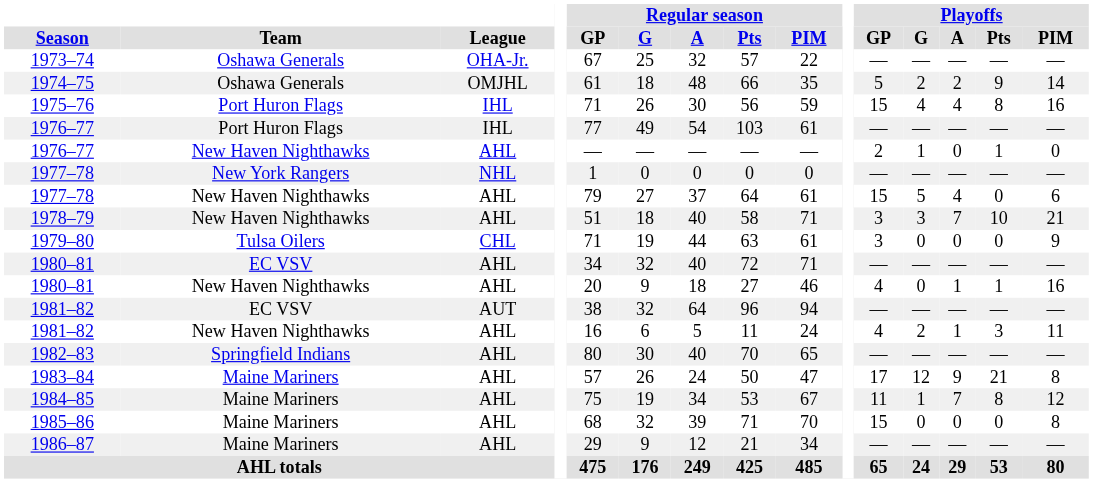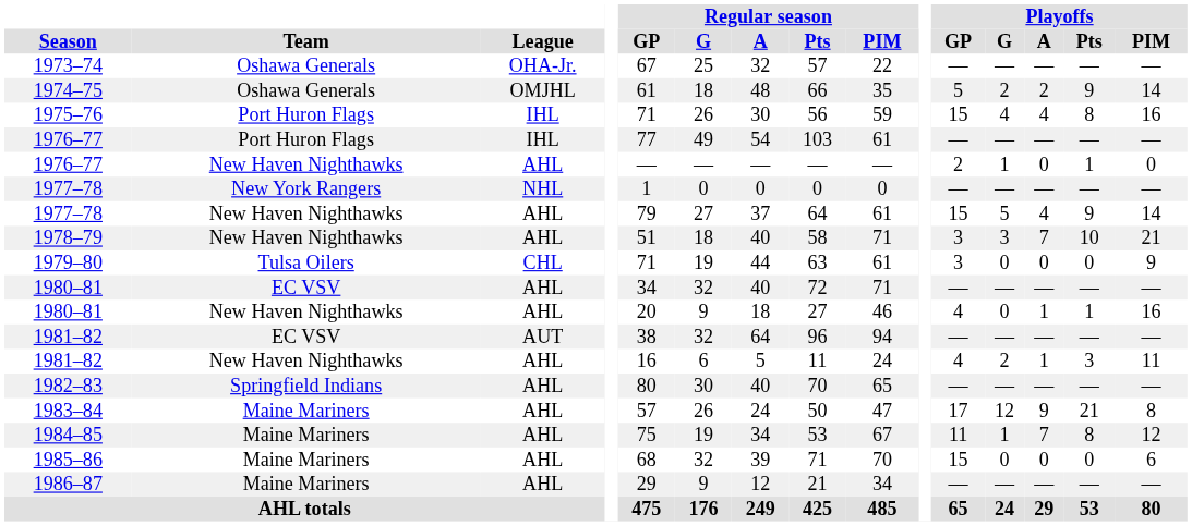 <table border="0" cellpadding="1" cellspacing="0" style="text-align:center; width:60em">
 <tr bgcolor="#e0e0e0">
 <th colspan="3" bgcolor="#ffffff"> </th>
 <th rowspan="99" bgcolor="#ffffff"> </th>
 <th colspan="5"><a href='#'>Regular season</a></th>
 <th rowspan="99" bgcolor="#ffffff"> </th>
 <th colspan="5"><a href='#'>Playoffs</a></th>
 </tr>
 <tr bgcolor="#e0e0e0">
 <th><a href='#'>Season</a></th>
 <th>Team</th>
 <th>League</th>
 <th>GP</th>
 <th><a href='#'>G</a></th>
 <th><a href='#'>A</a></th>
 <th><a href='#'>Pts</a></th>
 <th><a href='#'>PIM</a></th>
 <th>GP</th>
 <th>G</th>
 <th>A</th>
 <th>Pts</th>
 <th>PIM</th>
 </tr>
 <tr>
 <td><a href='#'>1973–74</a></td>
 <td><a href='#'>Oshawa Generals</a></td>
 <td><a href='#'>OHA-Jr.</a></td>
 <td>67</td>
 <td>25</td>
 <td>32</td>
 <td>57</td>
 <td>22</td>
 <td>—</td>
 <td>—</td>
 <td>—</td>
 <td>—</td>
 <td>—</td>
 </tr>
 <tr bgcolor="#f0f0f0">
 <td><a href='#'>1974–75</a></td>
 <td>Oshawa Generals</td>
 <td>OMJHL</td>
 <td>61</td>
 <td>18</td>
 <td>48</td>
 <td>66</td>
 <td>35</td>
 <td>5</td>
 <td>2</td>
 <td>2</td>
 <td>9</td>
 <td>14</td>
 </tr>
 <tr>
 <td><a href='#'>1975–76</a></td>
 <td><a href='#'>Port Huron Flags</a></td>
 <td><a href='#'>IHL</a></td>
 <td>71</td>
 <td>26</td>
 <td>30</td>
 <td>56</td>
 <td>59</td>
 <td>15</td>
 <td>4</td>
 <td>4</td>
 <td>8</td>
 <td>16</td>
 </tr>
 <tr bgcolor="#f0f0f0">
 <td><a href='#'>1976–77</a></td>
 <td>Port Huron Flags</td>
 <td>IHL</td>
 <td>77</td>
 <td>49</td>
 <td>54</td>
 <td>103</td>
 <td>61</td>
 <td>—</td>
 <td>—</td>
 <td>—</td>
 <td>—</td>
 <td>—</td>
 </tr>
 <tr>
 <td><a href='#'>1976–77</a></td>
 <td><a href='#'>New Haven Nighthawks</a></td>
 <td><a href='#'>AHL</a></td>
 <td>—</td>
 <td>—</td>
 <td>—</td>
 <td>—</td>
 <td>—</td>
 <td>2</td>
 <td>1</td>
 <td>0</td>
 <td>1</td>
 <td>0</td>
 </tr>
 <tr bgcolor="#f0f0f0">
 <td><a href='#'>1977–78</a></td>
 <td><a href='#'>New York Rangers</a></td>
 <td><a href='#'>NHL</a></td>
 <td>1</td>
 <td>0</td>
 <td>0</td>
 <td>0</td>
 <td>0</td>
 <td>—</td>
 <td>—</td>
 <td>—</td>
 <td>—</td>
 <td>—</td>
 </tr>
 <tr>
 <td><a href='#'>1977–78</a></td>
 <td>New Haven Nighthawks</td>
 <td>AHL</td>
 <td>79</td>
 <td>27</td>
 <td>37</td>
 <td>64</td>
 <td>61</td>
 <td>15</td>
 <td>5</td>
 <td>4</td>
-<td>0</td>
-<td>6</td>
+<td>9</td>
+<td>14</td>
 </tr>
 <tr bgcolor="#f0f0f0">
 <td><a href='#'>1978–79</a></td>
 <td>New Haven Nighthawks</td>
 <td>AHL</td>
 <td>51</td>
 <td>18</td>
 <td>40</td>
 <td>58</td>
 <td>71</td>
 <td>3</td>
 <td>3</td>
 <td>7</td>
 <td>10</td>
 <td>21</td>
 </tr>
 <tr>
 <td><a href='#'>1979–80</a></td>
 <td><a href='#'>Tulsa Oilers</a></td>
 <td><a href='#'>CHL</a></td>
 <td>71</td>
 <td>19</td>
 <td>44</td>
 <td>63</td>
 <td>61</td>
 <td>3</td>
 <td>0</td>
 <td>0</td>
 <td>0</td>
 <td>9</td>
 </tr>
 <tr bgcolor="#f0f0f0">
 <td><a href='#'>1980–81</a></td>
 <td><a href='#'>EC VSV</a></td>
 <td>AHL</td>
 <td>34</td>
 <td>32</td>
 <td>40</td>
 <td>72</td>
 <td>71</td>
 <td>—</td>
 <td>—</td>
 <td>—</td>
 <td>—</td>
 <td>—</td>
 </tr>
 <tr>
 <td><a href='#'>1980–81</a></td>
 <td>New Haven Nighthawks</td>
 <td>AHL</td>
 <td>20</td>
 <td>9</td>
 <td>18</td>
 <td>27</td>
 <td>46</td>
 <td>4</td>
 <td>0</td>
 <td>1</td>
 <td>1</td>
 <td>16</td>
 </tr>
 <tr bgcolor="#f0f0f0">
 <td><a href='#'>1981–82</a></td>
 <td>EC VSV</td>
 <td>AUT</td>
 <td>38</td>
 <td>32</td>
 <td>64</td>
 <td>96</td>
 <td>94</td>
 <td>—</td>
 <td>—</td>
 <td>—</td>
 <td>—</td>
 <td>—</td>
 </tr>
 <tr>
 <td><a href='#'>1981–82</a></td>
 <td>New Haven Nighthawks</td>
 <td>AHL</td>
 <td>16</td>
 <td>6</td>
 <td>5</td>
 <td>11</td>
 <td>24</td>
 <td>4</td>
 <td>2</td>
 <td>1</td>
 <td>3</td>
 <td>11</td>
 </tr>
 <tr bgcolor="#f0f0f0">
 <td><a href='#'>1982–83</a></td>
 <td><a href='#'>Springfield Indians</a></td>
 <td>AHL</td>
 <td>80</td>
 <td>30</td>
 <td>40</td>
 <td>70</td>
 <td>65</td>
 <td>—</td>
 <td>—</td>
 <td>—</td>
 <td>—</td>
 <td>—</td>
 </tr>
 <tr>
 <td><a href='#'>1983–84</a></td>
 <td><a href='#'>Maine Mariners</a></td>
 <td>AHL</td>
 <td>57</td>
 <td>26</td>
 <td>24</td>
 <td>50</td>
 <td>47</td>
 <td>17</td>
 <td>12</td>
 <td>9</td>
 <td>21</td>
 <td>8</td>
 </tr>
 <tr bgcolor="#f0f0f0">
 <td><a href='#'>1984–85</a></td>
 <td>Maine Mariners</td>
 <td>AHL</td>
 <td>75</td>
 <td>19</td>
 <td>34</td>
 <td>53</td>
 <td>67</td>
 <td>11</td>
 <td>1</td>
 <td>7</td>
 <td>8</td>
 <td>12</td>
 </tr>
 <tr>
 <td><a href='#'>1985–86</a></td>
 <td>Maine Mariners</td>
 <td>AHL</td>
 <td>68</td>
 <td>32</td>
 <td>39</td>
 <td>71</td>
 <td>70</td>
 <td>15</td>
 <td>0</td>
 <td>0</td>
 <td>0</td>
-<td>8</td>
+<td>6</td>
 </tr>
 <tr bgcolor="#f0f0f0">
 <td><a href='#'>1986–87</a></td>
 <td>Maine Mariners</td>
 <td>AHL</td>
 <td>29</td>
 <td>9</td>
 <td>12</td>
 <td>21</td>
 <td>34</td>
 <td>—</td>
 <td>—</td>
 <td>—</td>
 <td>—</td>
 <td>—</td>
 </tr>
 <tr bgcolor="#e0e0e0">
 <th colspan="3">AHL totals</th>
 <th>475</th>
 <th>176</th>
 <th>249</th>
 <th>425</th>
 <th>485</th>
 <th>65</th>
 <th>24</th>
 <th>29</th>
 <th>53</th>
 <th>80</th>
 </tr>
 </table>
